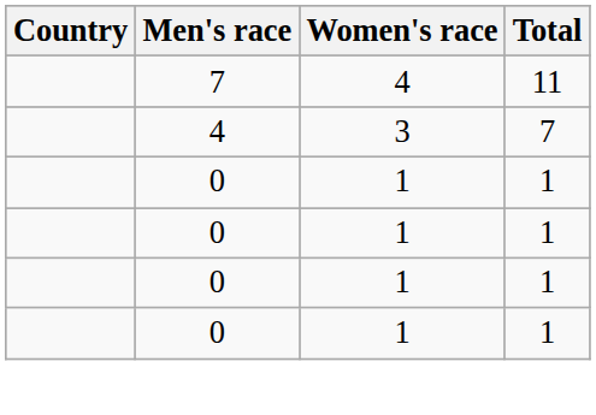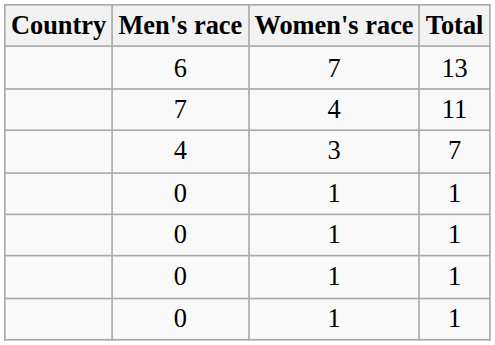 <table class="wikitable sortable" style="text-align:center">
 <tr>
 <th>Country</th>
 <th>Men's race</th>
 <th>Women's race</th>
 <th>Total</th>
+</tr>
+<tr>
+<td align=left></td>
+<td>6</td>
+<td>7</td>
+<td>13</td>
 </tr>
 <tr>
 <td align=left></td>
 <td>7</td>
 <td>4</td>
 <td>11</td>
 </tr>
 <tr>
 <td align=left></td>
 <td>4</td>
 <td>3</td>
 <td>7</td>
 </tr>
 <tr>
 <td align=left></td>
 <td>0</td>
 <td>1</td>
 <td>1</td>
 </tr>
 <tr>
 <td align=left></td>
 <td>0</td>
 <td>1</td>
 <td>1</td>
 </tr>
 <tr>
 <td align=left></td>
 <td>0</td>
 <td>1</td>
 <td>1</td>
 </tr>
 <tr>
 <td align=left></td>
 <td>0</td>
 <td>1</td>
 <td>1</td>
 </tr>
 </table>
